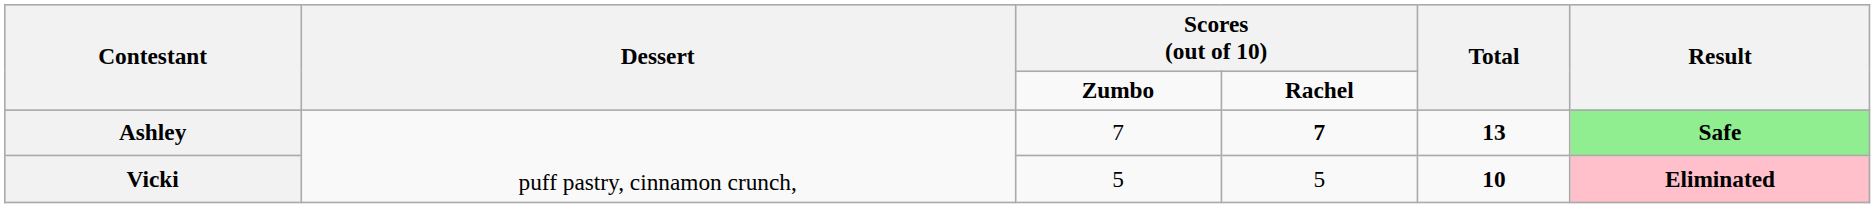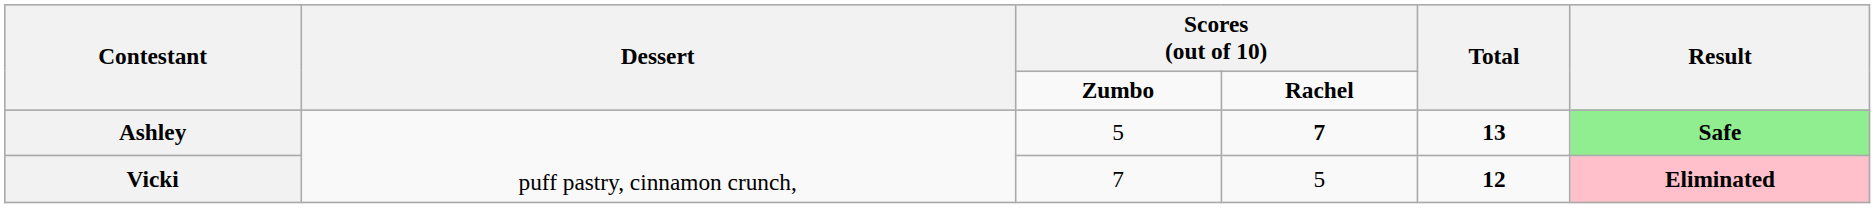 <table class="wikitable plainrowheaders" style="text-align:center; font-size:90%; width:80em;">
 <tr>
 <th rowspan="2">Contestant</th>
 <th rowspan="2">Dessert</th>
 <th colspan="2">Scores<br>(out of 10)</th>
 <th rowspan="2">Total<br></th>
 <th rowspan="2">Result</th>
 </tr>
 <tr>
 <td><strong>Zumbo</strong></td>
 <td><strong>Rachel</strong></td>
 </tr>
 <tr>
 <th>Ashley</th>
 <td rowspan="2"><br><br>puff pastry, cinnamon crunch, </td>
-<td>7</td>
+<td>5</td>
 <td><strong>7</strong></td>
 <td><strong>13</strong></td>
 <td bgcolor="lightgreen"><strong>Safe</strong></td>
 </tr>
 <tr>
 <th>Vicki</th>
+<td>7</td>
 <td>5</td>
-<td>5</td>
-<td><strong>10</strong></td>
+<td><strong>12</strong></td>
 <td bgcolor="pink"><strong>Eliminated</strong></td>
 </tr>
 </table>
